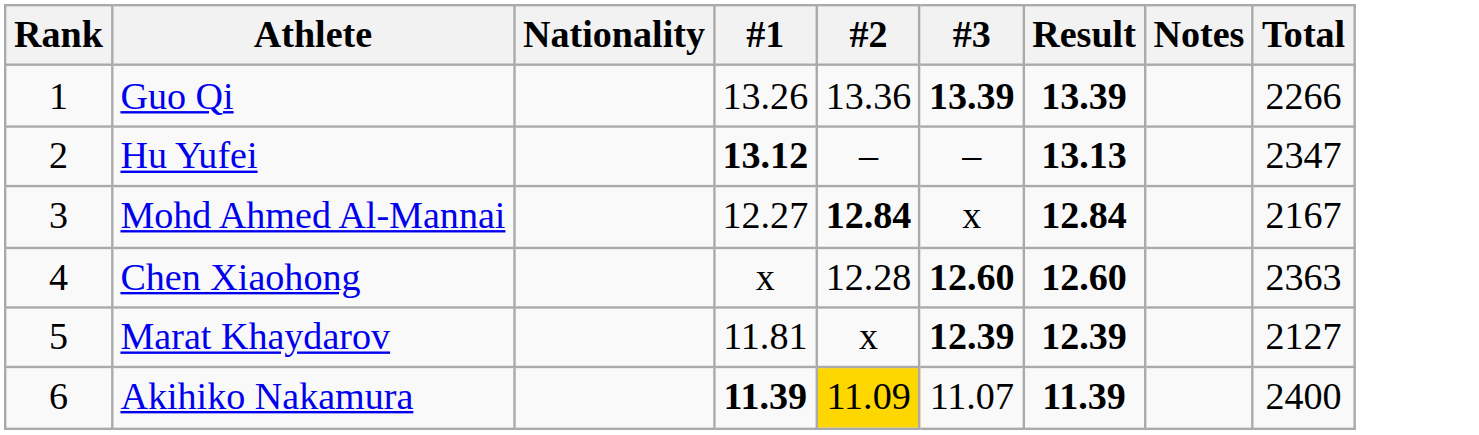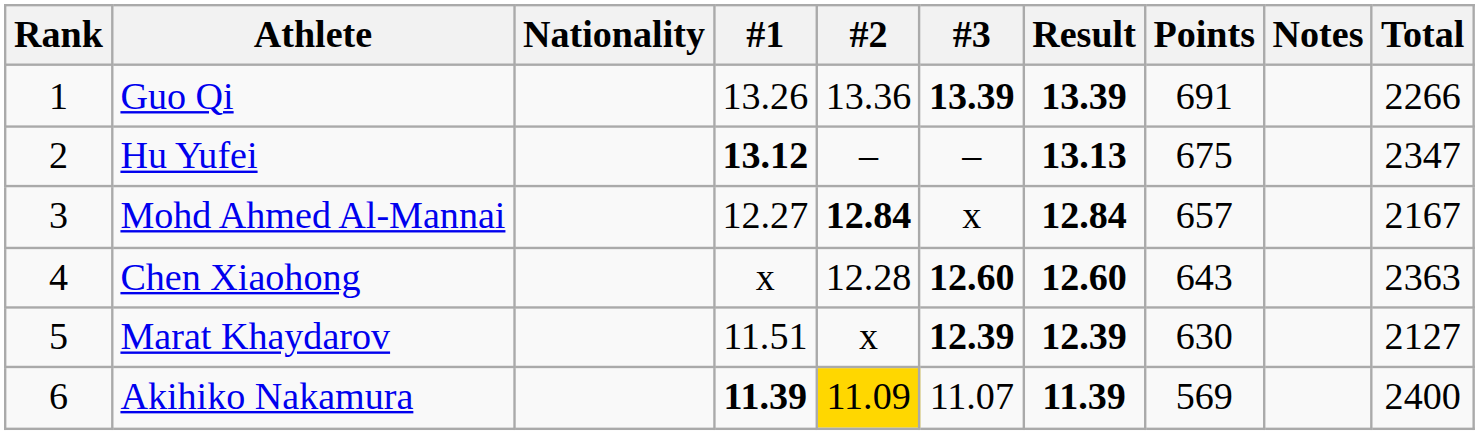 <table class="wikitable sortable" style="text-align:center">
 <tr>
 <th>Rank</th>
 <th>Athlete</th>
 <th>Nationality</th>
 <th>#1</th>
 <th>#2</th>
 <th>#3</th>
 <th>Result</th>
+<th>Points</th>
 <th>Notes</th>
 <th>Total</th>
 </tr>
 <tr>
 <td>1</td>
 <td align=left><a href='#'>Guo Qi</a></td>
 <td align=left></td>
 <td>13.26</td>
 <td>13.36</td>
 <td><strong>13.39</strong></td>
 <td><strong>13.39</strong></td>
+<td>691</td>
 <td></td>
 <td>2266</td>
 </tr>
 <tr>
 <td>2</td>
 <td align=left><a href='#'>Hu Yufei</a></td>
 <td align=left></td>
 <td><strong>13.12</strong></td>
 <td>–</td>
 <td>–</td>
 <td><strong>13.13</strong></td>
+<td>675</td>
 <td></td>
 <td>2347</td>
 </tr>
 <tr>
 <td>3</td>
 <td align=left><a href='#'>Mohd Ahmed Al-Mannai</a></td>
 <td align=left></td>
 <td>12.27</td>
 <td><strong>12.84</strong></td>
 <td>x</td>
 <td><strong>12.84</strong></td>
+<td>657</td>
 <td></td>
 <td>2167</td>
 </tr>
 <tr>
 <td>4</td>
 <td align=left><a href='#'>Chen Xiaohong</a></td>
 <td align=left></td>
 <td>x</td>
 <td>12.28</td>
 <td><strong>12.60</strong></td>
 <td><strong>12.60</strong></td>
+<td>643</td>
 <td></td>
 <td>2363</td>
 </tr>
 <tr>
 <td>5</td>
 <td align=left><a href='#'>Marat Khaydarov</a></td>
 <td align=left></td>
-<td>11.81</td>
+<td>11.51</td>
 <td>x</td>
 <td><strong>12.39</strong></td>
 <td><strong>12.39</strong></td>
+<td>630</td>
 <td></td>
 <td>2127</td>
 </tr>
 <tr>
 <td>6</td>
 <td align=left><a href='#'>Akihiko Nakamura</a></td>
 <td align=left></td>
 <td><strong>11.39</strong></td>
 <td style="background: gold;">11.09</td>
 <td>11.07</td>
 <td><strong>11.39</strong></td>
+<td>569</td>
 <td></td>
 <td>2400</td>
 </tr>
 </table>
